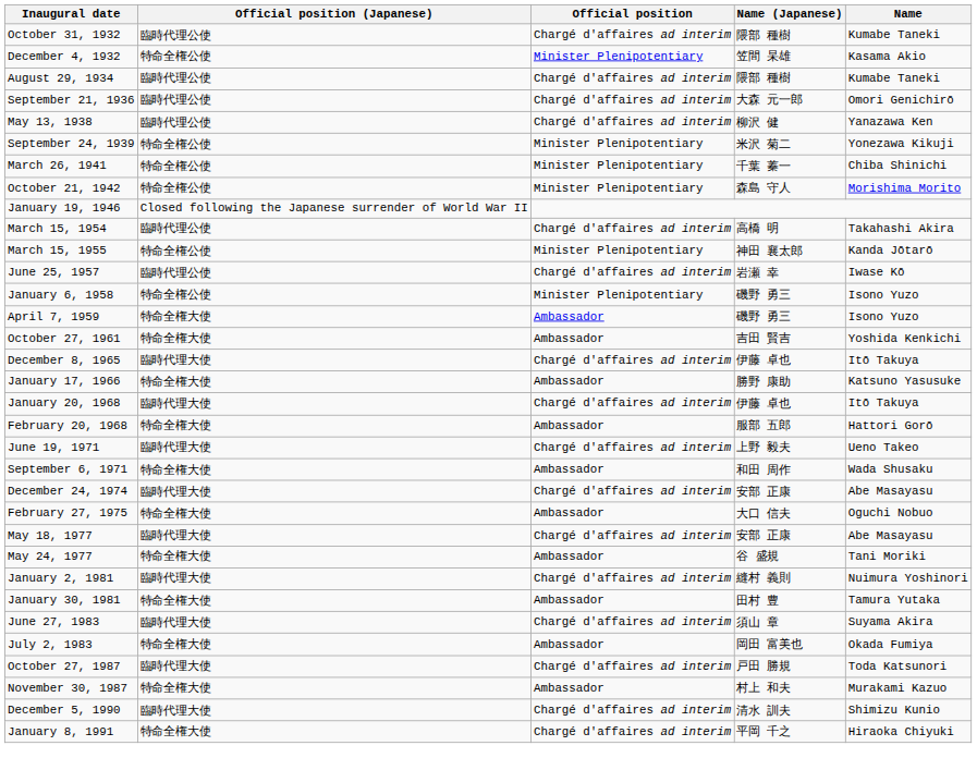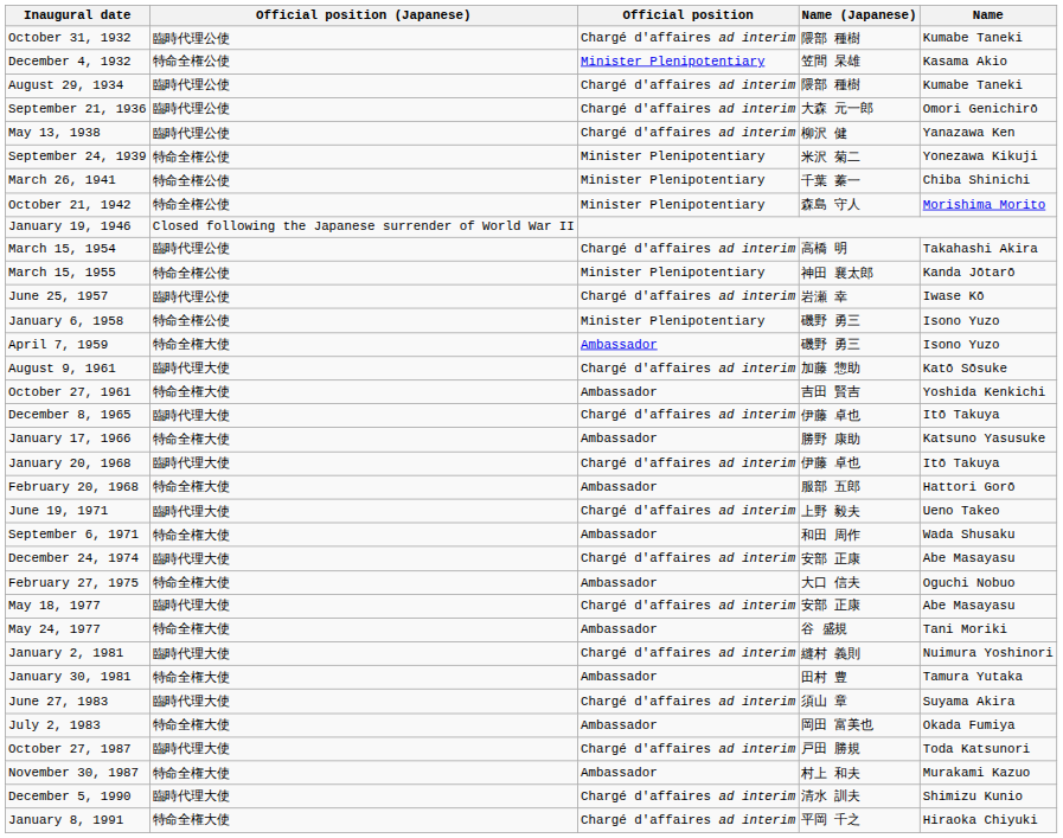 <table class="wikitable">
 <tr>
 <th>Inaugural date</th>
 <th>Official position (Japanese)</th>
 <th>Official position</th>
 <th>Name (Japanese)</th>
 <th>Name</th>
 </tr>
 <tr>
 <td>October 31, 1932</td>
 <td>臨時代理公使</td>
 <td>Chargé d'affaires <em>ad interim</em></td>
 <td>隈部 種樹</td>
 <td>Kumabe Taneki</td>
 </tr>
 <tr>
 <td>December 4, 1932</td>
 <td>特命全権公使</td>
 <td><a href='#'>Minister Plenipotentiary</a></td>
 <td>笠間 杲雄</td>
 <td>Kasama Akio</td>
 </tr>
 <tr>
 <td>August 29, 1934</td>
 <td>臨時代理公使</td>
 <td>Chargé d'affaires <em>ad interim</em></td>
 <td>隈部 種樹</td>
 <td>Kumabe Taneki</td>
 </tr>
 <tr>
 <td>September 21, 1936</td>
 <td>臨時代理公使</td>
 <td>Chargé d'affaires <em>ad interim</em></td>
 <td>大森 元一郎</td>
 <td>Omori Genichirō</td>
 </tr>
 <tr>
 <td>May 13, 1938</td>
 <td>臨時代理公使</td>
 <td>Chargé d'affaires <em>ad interim</em></td>
 <td>柳沢 健</td>
 <td>Yanazawa Ken</td>
 </tr>
 <tr>
 <td>September 24, 1939</td>
 <td>特命全権公使</td>
 <td>Minister Plenipotentiary</td>
 <td>米沢 菊二</td>
 <td>Yonezawa Kikuji</td>
 </tr>
 <tr>
 <td>March 26, 1941</td>
 <td>特命全権公使</td>
 <td>Minister Plenipotentiary</td>
 <td>千葉 蓁一</td>
 <td>Chiba Shinichi</td>
 </tr>
 <tr>
 <td>October 21, 1942</td>
 <td>特命全権公使</td>
 <td>Minister Plenipotentiary</td>
 <td>森島 守人</td>
 <td><a href='#'>Morishima Morito</a></td>
 </tr>
 <tr>
 <td>January 19, 1946</td>
 <td>Closed following the Japanese surrender of World War II</td>
 </tr>
 <tr>
 <td>March 15, 1954</td>
 <td>臨時代理公使</td>
 <td>Chargé d'affaires <em>ad interim</em></td>
 <td>高橋 明</td>
 <td>Takahashi Akira</td>
 </tr>
 <tr>
 <td>March 15, 1955</td>
 <td>特命全権公使</td>
 <td>Minister Plenipotentiary</td>
 <td>神田 襄太郎</td>
 <td>Kanda Jōtarō</td>
 </tr>
 <tr>
 <td>June 25, 1957</td>
 <td>臨時代理公使</td>
 <td>Chargé d'affaires <em>ad interim</em></td>
 <td>岩瀬 幸</td>
 <td>Iwase Kō</td>
 </tr>
 <tr>
 <td>January 6, 1958</td>
 <td>特命全権公使</td>
 <td>Minister Plenipotentiary</td>
 <td>磯野 勇三</td>
 <td>Isono Yuzo</td>
 </tr>
 <tr>
 <td>April 7, 1959</td>
 <td>特命全権大使</td>
 <td><a href='#'>Ambassador</a></td>
 <td>磯野 勇三</td>
 <td>Isono Yuzo</td>
+</tr>
+<tr>
+<td>August 9, 1961</td>
+<td>臨時代理大使</td>
+<td>Chargé d'affaires <em>ad interim</em></td>
+<td>加藤 惣助</td>
+<td>Katō Sōsuke</td>
 </tr>
 <tr>
 <td>October 27, 1961</td>
 <td>特命全権大使</td>
 <td>Ambassador</td>
 <td>吉田 賢吉</td>
 <td>Yoshida Kenkichi</td>
 </tr>
 <tr>
 <td>December 8, 1965</td>
 <td>臨時代理大使</td>
 <td>Chargé d'affaires <em>ad interim</em></td>
 <td>伊藤 卓也</td>
 <td>Itō Takuya</td>
 </tr>
 <tr>
 <td>January 17, 1966</td>
 <td>特命全権大使</td>
 <td>Ambassador</td>
 <td>勝野 康助</td>
 <td>Katsuno Yasusuke</td>
 </tr>
 <tr>
 <td>January 20, 1968</td>
 <td>臨時代理大使</td>
 <td>Chargé d'affaires <em>ad interim</em></td>
 <td>伊藤 卓也</td>
 <td>Itō Takuya</td>
 </tr>
 <tr>
 <td>February 20, 1968</td>
 <td>特命全権大使</td>
 <td>Ambassador</td>
 <td>服部 五郎</td>
 <td>Hattori Gorō</td>
 </tr>
 <tr>
 <td>June 19, 1971</td>
 <td>臨時代理大使</td>
 <td>Chargé d'affaires <em>ad interim</em></td>
 <td>上野 毅夫</td>
 <td>Ueno Takeo</td>
 </tr>
 <tr>
 <td>September 6, 1971</td>
 <td>特命全権大使</td>
 <td>Ambassador</td>
 <td>和田 周作</td>
 <td>Wada Shusaku</td>
 </tr>
 <tr>
 <td>December 24, 1974</td>
 <td>臨時代理大使</td>
 <td>Chargé d'affaires <em>ad interim</em></td>
 <td>安部 正康</td>
 <td>Abe Masayasu</td>
 </tr>
 <tr>
 <td>February 27, 1975</td>
 <td>特命全権大使</td>
 <td>Ambassador</td>
 <td>大口 信夫</td>
 <td>Oguchi Nobuo</td>
 </tr>
 <tr>
 <td>May 18, 1977</td>
 <td>臨時代理大使</td>
 <td>Chargé d'affaires <em>ad interim</em></td>
 <td>安部 正康</td>
 <td>Abe Masayasu</td>
 </tr>
 <tr>
 <td>May 24, 1977</td>
 <td>特命全権大使</td>
 <td>Ambassador</td>
 <td>谷 盛規</td>
 <td>Tani Moriki</td>
 </tr>
 <tr>
 <td>January 2, 1981</td>
 <td>臨時代理大使</td>
 <td>Chargé d'affaires <em>ad interim</em></td>
 <td>縫村 義則</td>
 <td>Nuimura Yoshinori</td>
 </tr>
 <tr>
 <td>January 30, 1981</td>
 <td>特命全権大使</td>
 <td>Ambassador</td>
 <td>田村 豊</td>
 <td>Tamura Yutaka</td>
 </tr>
 <tr>
 <td>June 27, 1983</td>
 <td>臨時代理大使</td>
 <td>Chargé d'affaires <em>ad interim</em></td>
 <td>須山 章</td>
 <td>Suyama Akira</td>
 </tr>
 <tr>
 <td>July 2, 1983</td>
 <td>特命全権大使</td>
 <td>Ambassador</td>
 <td>岡田 富美也</td>
 <td>Okada Fumiya</td>
 </tr>
 <tr>
 <td>October 27, 1987</td>
 <td>臨時代理大使</td>
 <td>Chargé d'affaires <em>ad interim</em></td>
 <td>戸田 勝規</td>
 <td>Toda Katsunori</td>
 </tr>
 <tr>
 <td>November 30, 1987</td>
 <td>特命全権大使</td>
 <td>Ambassador</td>
 <td>村上 和夫</td>
 <td>Murakami Kazuo</td>
 </tr>
 <tr>
 <td>December 5, 1990</td>
 <td>臨時代理大使</td>
 <td>Chargé d'affaires <em>ad interim</em></td>
 <td>清水 訓夫</td>
 <td>Shimizu Kunio</td>
 </tr>
 <tr>
 <td>January 8, 1991</td>
 <td>特命全権大使</td>
 <td>Chargé d'affaires <em>ad interim</em></td>
 <td>平岡 千之</td>
 <td>Hiraoka Chiyuki</td>
 </tr>
 </table>
